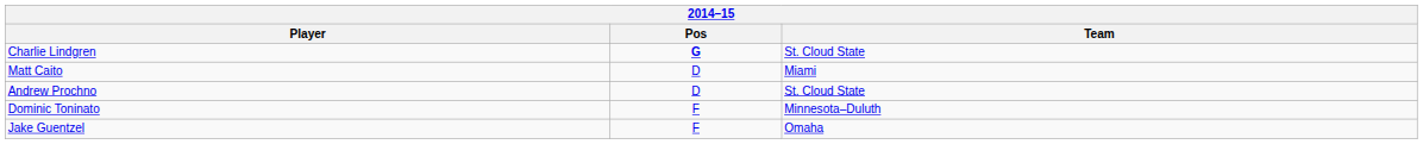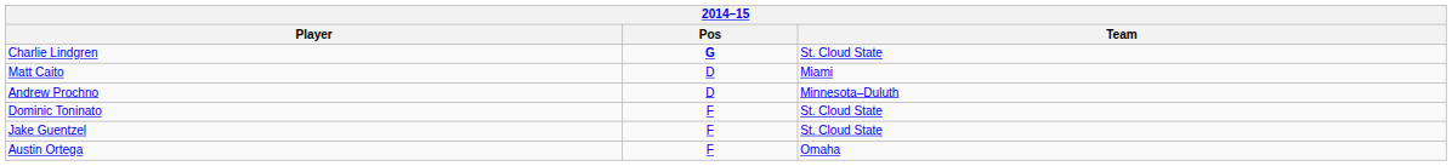 <table class="wikitable" width=95%>
 <tr>
 <th colspan=3><a href='#'>2014–15</a></th>
 </tr>
 <tr>
 <th>Player</th>
 <th>Pos</th>
 <th>Team</th>
 </tr>
 <tr>
 <td><a href='#'>Charlie Lindgren</a></td>
 <td align=center><strong><a href='#'>G</a></strong></td>
 <td><a href='#'>St. Cloud State</a></td>
 </tr>
 <tr>
 <td><a href='#'>Matt Caito</a></td>
 <td align=center><a href='#'>D</a></td>
 <td><a href='#'>Miami</a></td>
 </tr>
 <tr>
 <td><a href='#'>Andrew Prochno</a></td>
 <td align=center><a href='#'>D</a></td>
-<td><a href='#'>St. Cloud State</a></td>
+<td><a href='#'>Minnesota–Duluth</a></td>
 </tr>
 <tr>
 <td><a href='#'>Dominic Toninato</a></td>
 <td align=center><a href='#'>F</a></td>
-<td><a href='#'>Minnesota–Duluth</a></td>
+<td><a href='#'>St. Cloud State</a></td>
 </tr>
 <tr>
 <td><a href='#'>Jake Guentzel</a></td>
 <td align=center><a href='#'>F</a></td>
+<td><a href='#'>St. Cloud State</a></td>
+</tr>
+<tr>
+<td><a href='#'>Austin Ortega</a></td>
+<td align=center><a href='#'>F</a></td>
 <td><a href='#'>Omaha</a></td>
 </tr>
 </table>
